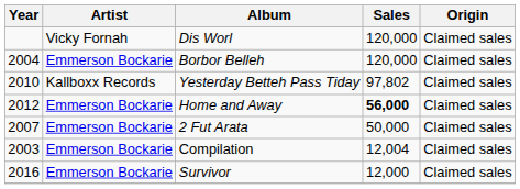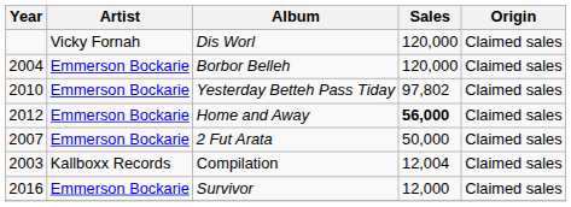 <table class="wikitable">
 <tr>
 <th>Year</th>
 <th>Artist</th>
 <th>Album</th>
 <th>Sales</th>
 <th>Origin</th>
 </tr>
 <tr>
 <td></td>
 <td>Vicky Fornah</td>
 <td><em>Dis Worl</em></td>
 <td>120,000</td>
 <td>Claimed sales</td>
 </tr>
 <tr>
 <td>2004</td>
 <td><a href='#'>Emmerson Bockarie</a></td>
 <td><em>Borbor Belleh</em></td>
 <td>120,000</td>
 <td>Claimed sales</td>
 </tr>
 <tr>
 <td>2010</td>
-<td>Kallboxx Records</td>
+<td><a href='#'>Emmerson Bockarie</a></td>
 <td><em>Yesterday Betteh Pass Tiday</em></td>
 <td>97,802</td>
 <td>Claimed sales</td>
 </tr>
 <tr>
 <td>2012</td>
 <td><a href='#'>Emmerson Bockarie</a></td>
 <td><em>Home and Away</em></td>
 <td><strong>56,000</strong></td>
 <td>Claimed sales</td>
 </tr>
 <tr>
 <td>2007</td>
 <td><a href='#'>Emmerson Bockarie</a></td>
 <td><em>2 Fut Arata</em></td>
 <td>50,000</td>
 <td>Claimed sales</td>
 </tr>
 <tr>
 <td>2003</td>
-<td><a href='#'>Emmerson Bockarie</a></td>
+<td>Kallboxx Records</td>
 <td>Compilation</td>
 <td>12,004</td>
 <td>Claimed sales</td>
 </tr>
 <tr>
 <td>2016</td>
 <td><a href='#'>Emmerson Bockarie</a></td>
 <td><em>Survivor</em></td>
 <td>12,000</td>
 <td>Claimed sales</td>
 </tr>
 <tr>
 </tr>
 </table>
